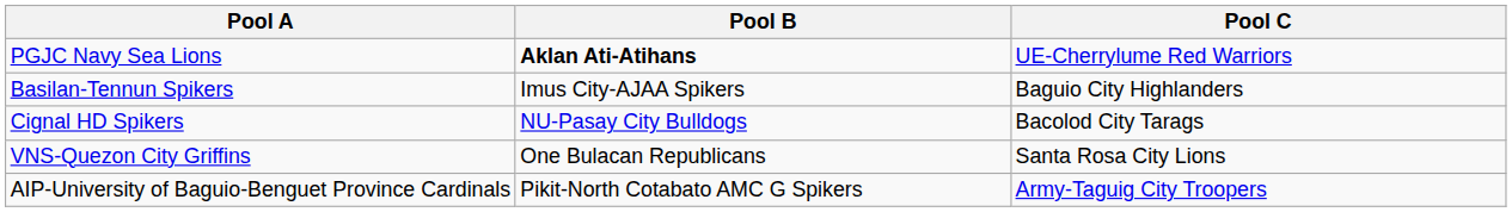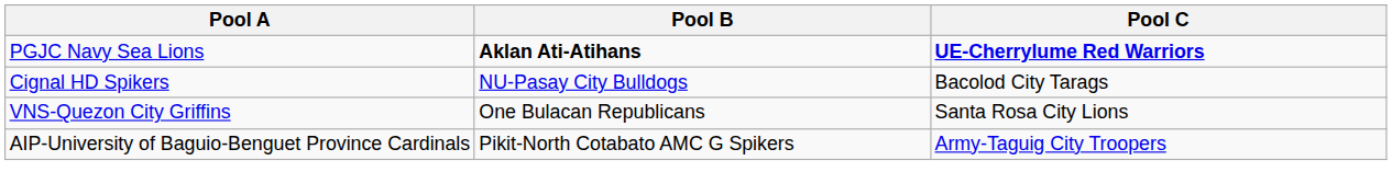 <table class="wikitable">
 <tr>
 <th width=34%>Pool A</th>
 <th width=33%>Pool B</th>
 <th width=33%>Pool C</th>
 </tr>
 <tr>
 <td><a href='#'>PGJC Navy Sea Lions</a></td>
 <td><strong>Aklan Ati-Atihans</strong></td>
-<td><a href='#'>UE-Cherrylume Red Warriors</a></td>
-</tr>
-<tr>
-<td><a href='#'>Basilan-Tennun Spikers</a></td>
-<td>Imus City-AJAA Spikers</td>
-<td>Baguio City Highlanders</td>
+<td><strong><a href='#'>UE-Cherrylume Red Warriors</a></strong></td>
 </tr>
 <tr>
 <td><a href='#'>Cignal HD Spikers</a></td>
 <td><a href='#'>NU-Pasay City Bulldogs</a></td>
 <td>Bacolod City Tarags</td>
 </tr>
 <tr>
 <td><a href='#'>VNS-Quezon City Griffins</a></td>
 <td>One Bulacan Republicans</td>
 <td>Santa Rosa City Lions</td>
 </tr>
 <tr>
 <td>AIP-University of Baguio-Benguet Province Cardinals</td>
 <td>Pikit-North Cotabato AMC G Spikers</td>
 <td><a href='#'>Army-Taguig City Troopers</a></td>
 </tr>
 </table>
